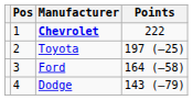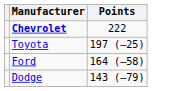 <table class="wikitable" style="font-size: 95%;">
 <tr>
 <th></th>
-<th>Pos</th>
 <th>Manufacturer</th>
 <th>Points</th>
 </tr>
 <tr>
 <td align="left"></td>
-<td>1</td>
 <td><strong><a href='#'>Chevrolet</a></strong></td>
 <td style="text-align:center;">222</td>
 </tr>
 <tr>
 <td align="left"></td>
-<td>2</td>
 <td><a href='#'>Toyota</a></td>
 <td style="text-align:right;">197 (–25)</td>
 </tr>
 <tr>
 <td align="left"></td>
-<td>3</td>
 <td><a href='#'>Ford</a></td>
 <td style="text-align:right;">164 (–58)</td>
 </tr>
 <tr>
 <td align="left"></td>
-<td>4</td>
 <td><a href='#'>Dodge</a></td>
 <td style="text-align:right;">143 (–79)</td>
 </tr>
 </table>
